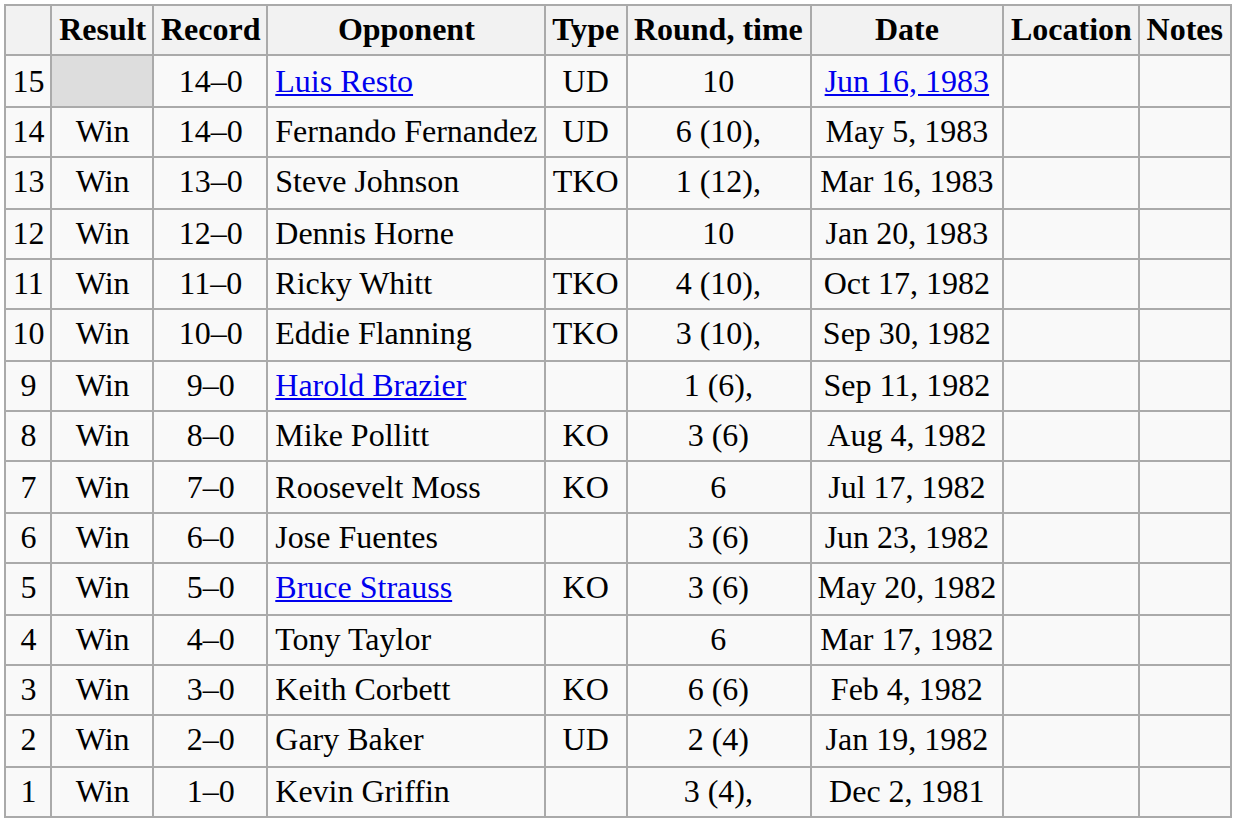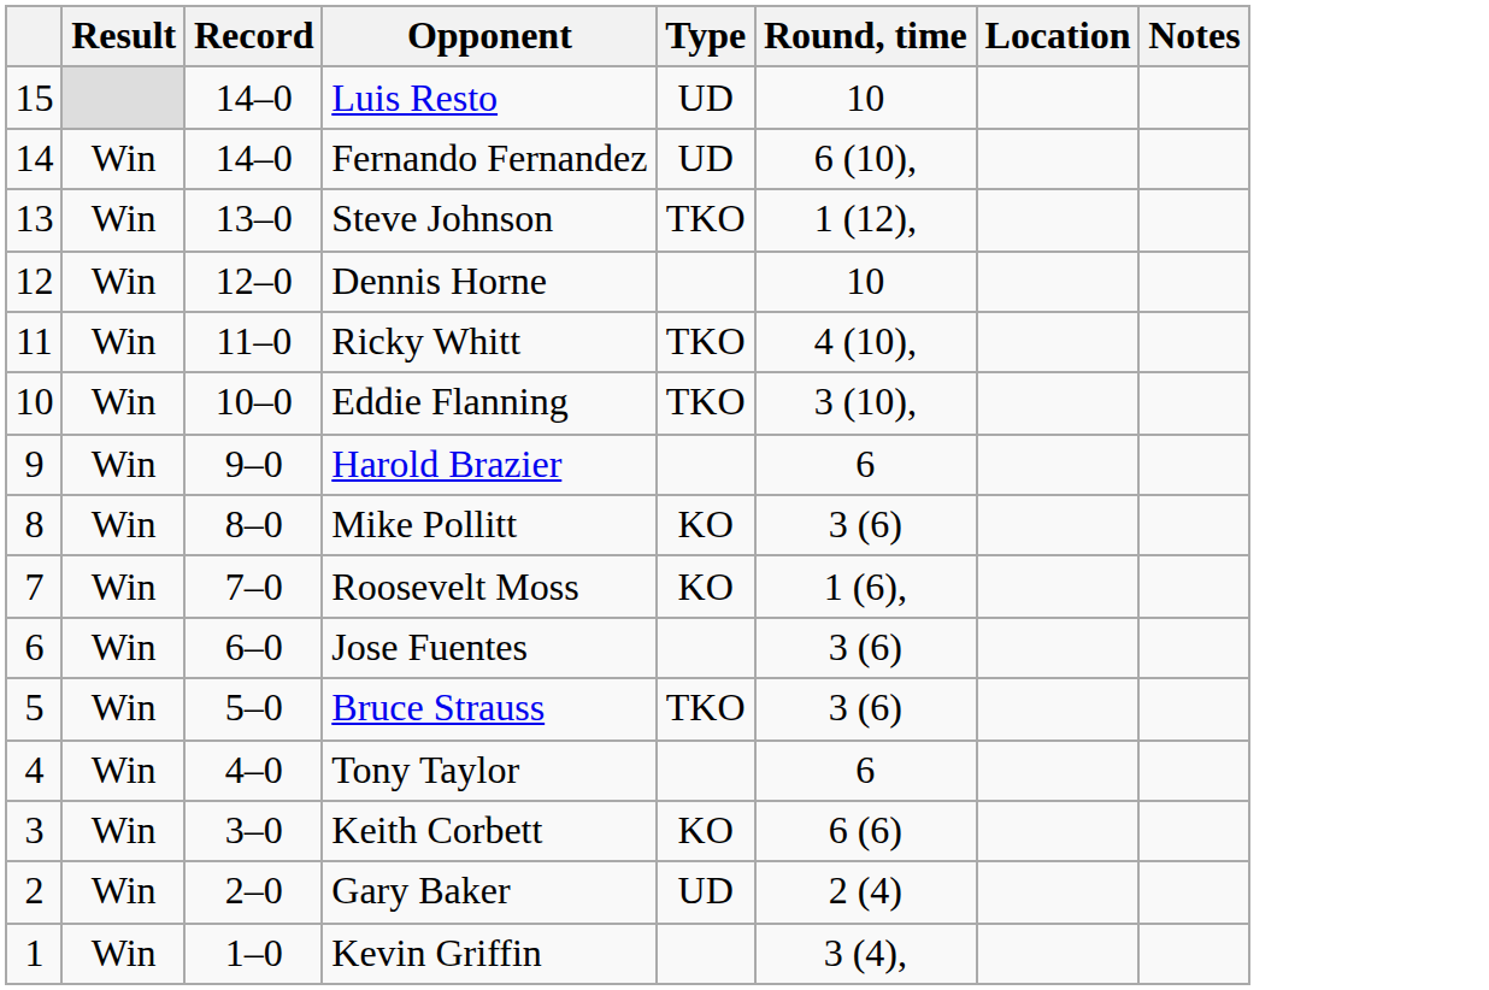 <table class="wikitable" style="text-align:center">
 <tr>
 <th></th>
 <th>Result</th>
 <th>Record</th>
 <th>Opponent</th>
 <th>Type</th>
 <th>Round, time</th>
-<th>Date</th>
 <th>Location</th>
 <th>Notes</th>
 </tr>
 <tr>
 <td>15</td>
 <td style="background:#DDD"></td>
 <td>14–0 </td>
 <td style="text-align:left;"><a href='#'>Luis Resto</a></td>
 <td>UD</td>
 <td>10</td>
-<td><a href='#'>Jun 16, 1983</a></td>
 <td style="text-align:left;"></td>
 <td style="text-align:left;"></td>
 </tr>
 <tr>
 <td>14</td>
 <td>Win</td>
 <td>14–0</td>
 <td style="text-align:left;">Fernando Fernandez</td>
 <td>UD</td>
 <td>6 (10), </td>
-<td>May 5, 1983</td>
 <td style="text-align:left;"></td>
 <td></td>
 </tr>
 <tr>
 <td>13</td>
 <td>Win</td>
 <td>13–0</td>
 <td style="text-align:left;">Steve Johnson</td>
 <td>TKO</td>
 <td>1 (12), </td>
-<td>Mar 16, 1983</td>
 <td style="text-align:left;"></td>
 <td style="text-align:left;"></td>
 </tr>
 <tr>
 <td>12</td>
 <td>Win</td>
 <td>12–0</td>
 <td style="text-align:left;">Dennis Horne</td>
 <td></td>
 <td>10</td>
-<td>Jan 20, 1983</td>
 <td style="text-align:left;"></td>
 <td></td>
 </tr>
 <tr>
 <td>11</td>
 <td>Win</td>
 <td>11–0</td>
 <td style="text-align:left;">Ricky Whitt</td>
 <td>TKO</td>
 <td>4 (10), </td>
-<td>Oct 17, 1982</td>
 <td style="text-align:left;"></td>
 <td></td>
 </tr>
 <tr>
 <td>10</td>
 <td>Win</td>
 <td>10–0</td>
 <td style="text-align:left;">Eddie Flanning</td>
 <td>TKO</td>
 <td>3 (10), </td>
-<td>Sep 30, 1982</td>
 <td style="text-align:left;"></td>
 <td></td>
 </tr>
 <tr>
 <td>9</td>
 <td>Win</td>
 <td>9–0</td>
 <td style="text-align:left;"><a href='#'>Harold Brazier</a></td>
 <td></td>
-<td>1 (6), </td>
-<td>Sep 11, 1982</td>
+<td>6</td>
 <td style="text-align:left;"></td>
 <td></td>
 </tr>
 <tr>
 <td>8</td>
 <td>Win</td>
 <td>8–0</td>
 <td style="text-align:left;">Mike Pollitt</td>
 <td>KO</td>
 <td>3 (6)</td>
-<td>Aug 4, 1982</td>
 <td style="text-align:left;"></td>
 <td></td>
 </tr>
 <tr>
 <td>7</td>
 <td>Win</td>
 <td>7–0</td>
 <td style="text-align:left;">Roosevelt Moss</td>
 <td>KO</td>
-<td>6</td>
-<td>Jul 17, 1982</td>
+<td>1 (6), </td>
 <td style="text-align:left;"></td>
 <td></td>
 </tr>
 <tr>
 <td>6</td>
 <td>Win</td>
 <td>6–0</td>
 <td style="text-align:left;">Jose Fuentes</td>
 <td></td>
 <td>3 (6)</td>
-<td>Jun 23, 1982</td>
 <td style="text-align:left;"></td>
 <td></td>
 </tr>
 <tr>
 <td>5</td>
 <td>Win</td>
 <td>5–0</td>
 <td style="text-align:left;"><a href='#'>Bruce Strauss</a></td>
-<td>KO</td>
+<td>TKO</td>
 <td>3 (6)</td>
-<td>May 20, 1982</td>
 <td style="text-align:left;"></td>
 <td></td>
 </tr>
 <tr>
 <td>4</td>
 <td>Win</td>
 <td>4–0</td>
 <td style="text-align:left;">Tony Taylor</td>
 <td></td>
 <td>6</td>
-<td>Mar 17, 1982</td>
 <td style="text-align:left;"></td>
 <td></td>
 </tr>
 <tr>
 <td>3</td>
 <td>Win</td>
 <td>3–0</td>
 <td style="text-align:left;">Keith Corbett</td>
 <td>KO</td>
 <td>6 (6)</td>
-<td>Feb 4, 1982</td>
 <td style="text-align:left;"></td>
 <td></td>
 </tr>
 <tr>
 <td>2</td>
 <td>Win</td>
 <td>2–0</td>
 <td style="text-align:left;">Gary Baker</td>
 <td>UD</td>
 <td>2 (4)</td>
-<td>Jan 19, 1982</td>
 <td style="text-align:left;"></td>
 <td></td>
 </tr>
 <tr>
 <td>1</td>
 <td>Win</td>
 <td>1–0</td>
 <td style="text-align:left;">Kevin Griffin</td>
 <td></td>
 <td>3 (4), </td>
-<td>Dec 2, 1981</td>
 <td style="text-align:left;"></td>
 <td></td>
 </tr>
 </table>
